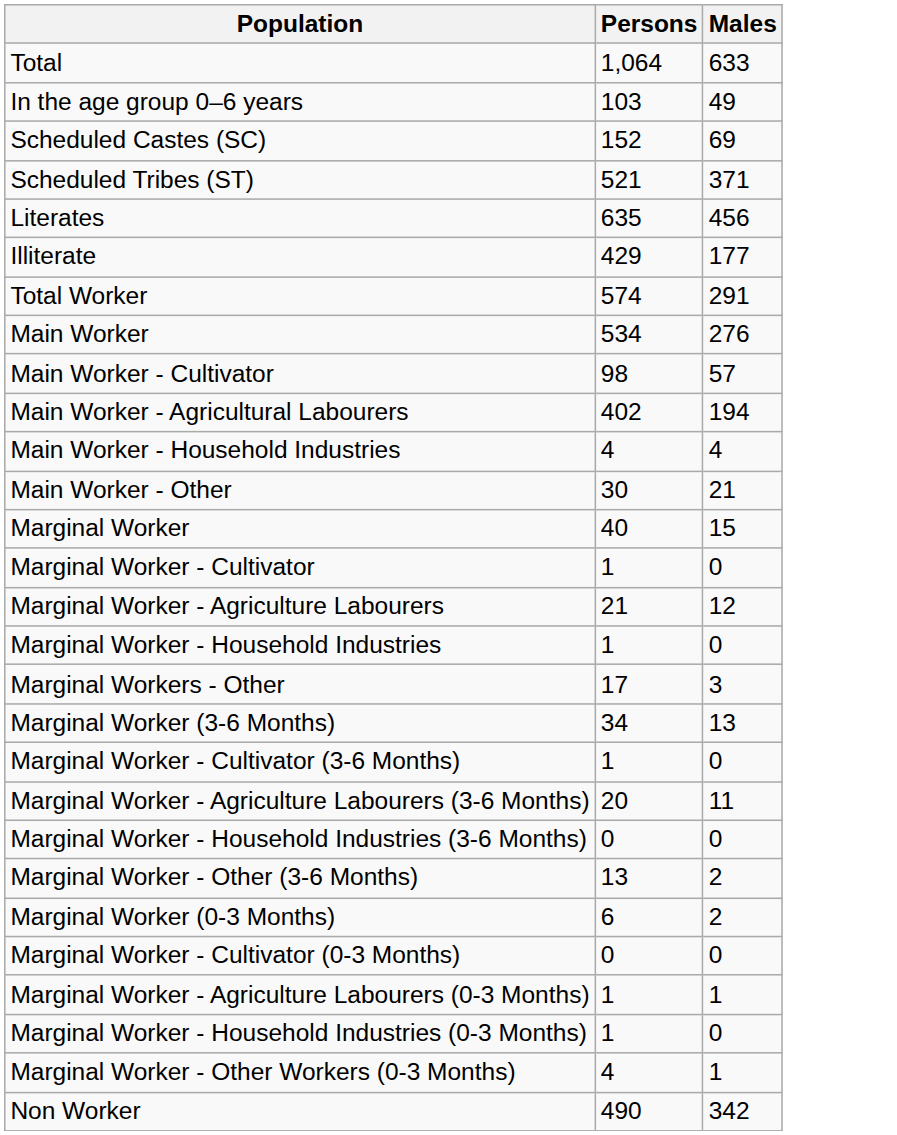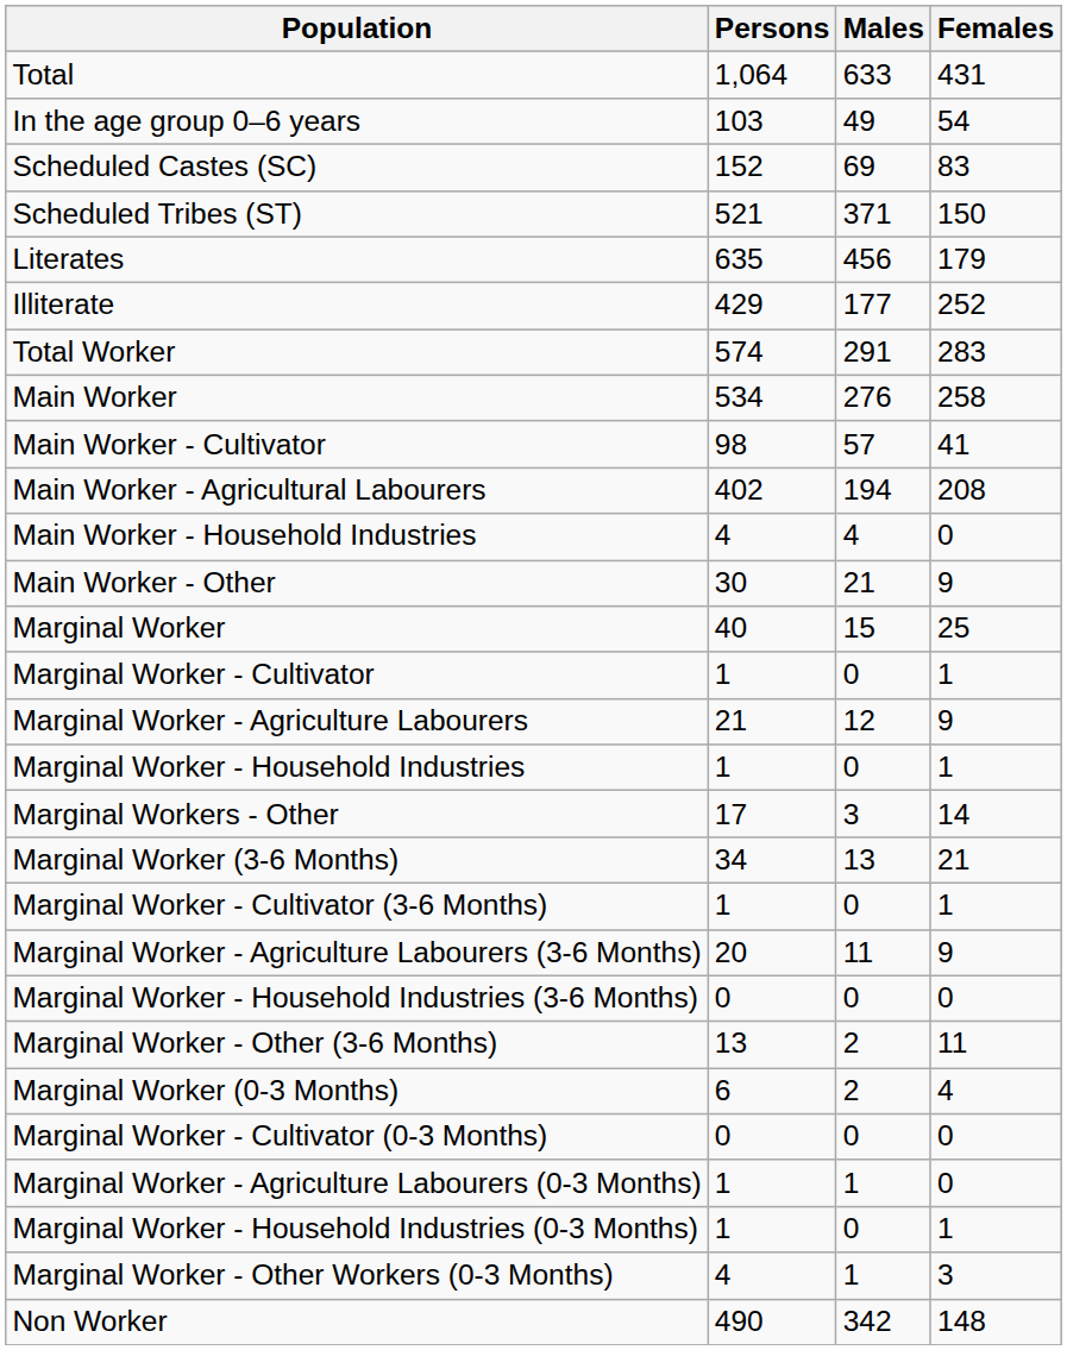 <table class="wikitable">
 <tr>
 <th>Population</th>
 <th>Persons</th>
 <th>Males</th>
+<th>Females</th>
 </tr>
 <tr>
 <td>Total</td>
 <td>1,064</td>
 <td>633</td>
+<td>431</td>
 </tr>
 <tr>
 <td>In the age group 0–6 years</td>
 <td>103</td>
 <td>49</td>
+<td>54</td>
 </tr>
 <tr>
 <td>Scheduled Castes (SC)</td>
 <td>152</td>
 <td>69</td>
+<td>83</td>
 </tr>
 <tr>
 <td>Scheduled Tribes (ST)</td>
 <td>521</td>
 <td>371</td>
+<td>150</td>
 </tr>
 <tr>
 <td>Literates</td>
 <td>635</td>
 <td>456</td>
+<td>179</td>
 </tr>
 <tr>
 <td>Illiterate</td>
 <td>429</td>
 <td>177</td>
+<td>252</td>
 </tr>
 <tr>
 <td>Total Worker</td>
 <td>574</td>
 <td>291</td>
+<td>283</td>
 </tr>
 <tr>
 <td>Main Worker</td>
 <td>534</td>
 <td>276</td>
+<td>258</td>
 </tr>
 <tr>
 <td>Main Worker - Cultivator</td>
 <td>98</td>
 <td>57</td>
+<td>41</td>
 </tr>
 <tr>
 <td>Main Worker - Agricultural Labourers</td>
 <td>402</td>
 <td>194</td>
+<td>208</td>
 </tr>
 <tr>
 <td>Main Worker - Household Industries</td>
 <td>4</td>
 <td>4</td>
+<td>0</td>
 </tr>
 <tr>
 <td>Main Worker - Other</td>
 <td>30</td>
 <td>21</td>
+<td>9</td>
 </tr>
 <tr>
 <td>Marginal Worker</td>
 <td>40</td>
 <td>15</td>
+<td>25</td>
 </tr>
 <tr>
 <td>Marginal Worker - Cultivator</td>
 <td>1</td>
 <td>0</td>
+<td>1</td>
 </tr>
 <tr>
 <td>Marginal Worker - Agriculture Labourers</td>
 <td>21</td>
 <td>12</td>
+<td>9</td>
 </tr>
 <tr>
 <td>Marginal Worker - Household Industries</td>
 <td>1</td>
 <td>0</td>
+<td>1</td>
 </tr>
 <tr>
 <td>Marginal Workers - Other</td>
 <td>17</td>
 <td>3</td>
+<td>14</td>
 </tr>
 <tr>
 <td>Marginal Worker (3-6 Months)</td>
 <td>34</td>
 <td>13</td>
+<td>21</td>
 </tr>
 <tr>
 <td>Marginal Worker - Cultivator (3-6 Months)</td>
 <td>1</td>
 <td>0</td>
+<td>1</td>
 </tr>
 <tr>
 <td>Marginal Worker - Agriculture Labourers (3-6 Months)</td>
 <td>20</td>
 <td>11</td>
+<td>9</td>
 </tr>
 <tr>
 <td>Marginal Worker - Household Industries (3-6 Months)</td>
+<td>0</td>
 <td>0</td>
 <td>0</td>
 </tr>
 <tr>
 <td>Marginal Worker - Other (3-6 Months)</td>
 <td>13</td>
 <td>2</td>
+<td>11</td>
 </tr>
 <tr>
 <td>Marginal Worker (0-3 Months)</td>
 <td>6</td>
 <td>2</td>
+<td>4</td>
 </tr>
 <tr>
 <td>Marginal Worker - Cultivator (0-3 Months)</td>
+<td>0</td>
 <td>0</td>
 <td>0</td>
 </tr>
 <tr>
 <td>Marginal Worker - Agriculture Labourers (0-3 Months)</td>
 <td>1</td>
 <td>1</td>
+<td>0</td>
 </tr>
 <tr>
 <td>Marginal Worker - Household Industries (0-3 Months)</td>
 <td>1</td>
 <td>0</td>
+<td>1</td>
 </tr>
 <tr>
 <td>Marginal Worker - Other Workers (0-3 Months)</td>
 <td>4</td>
 <td>1</td>
+<td>3</td>
 </tr>
 <tr>
 <td>Non Worker</td>
 <td>490</td>
 <td>342</td>
+<td>148</td>
 </tr>
 </table>
